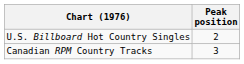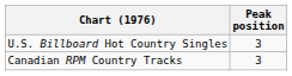 <table class="wikitable sortable">
 <tr>
 <th align="left">Chart (1976)</th>
 <th align="center">Peak<br>position</th>
 </tr>
 <tr>
 <td align="left">U.S. <em>Billboard</em> Hot Country Singles</td>
-<td align="center">2</td>
+<td align="center">3</td>
 </tr>
 <tr>
 <td align="left">Canadian <em>RPM</em> Country Tracks</td>
 <td align="center">3</td>
 </tr>
 </table>
